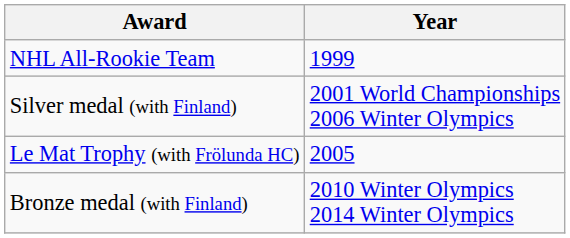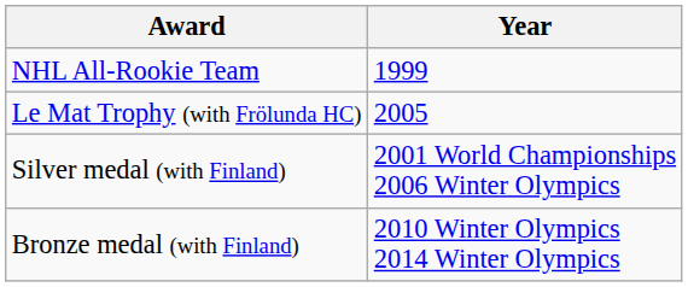 <table class="wikitable">
 <tr>
 <th>Award</th>
 <th>Year</th>
 </tr>
 <tr>
 <td><a href='#'>NHL All-Rookie Team</a></td>
 <td><a href='#'>1999</a></td>
 </tr>
 <tr>
+<td><a href='#'>Le Mat Trophy</a> <small>(with <a href='#'>Frölunda HC</a>)</small></td>
+<td><a href='#'>2005</a></td>
+</tr>
+<tr>
 <td>Silver medal <small>(with <a href='#'>Finland</a>)</small></td>
 <td><a href='#'>2001 World Championships</a><br> <a href='#'>2006 Winter Olympics</a></td>
-</tr>
-<tr>
-<td><a href='#'>Le Mat Trophy</a> <small>(with <a href='#'>Frölunda HC</a>)</small></td>
-<td><a href='#'>2005</a></td>
 </tr>
 <tr>
 <td>Bronze medal <small>(with <a href='#'>Finland</a>)</small></td>
 <td><a href='#'>2010 Winter Olympics</a><br> <a href='#'>2014 Winter Olympics</a></td>
 </tr>
 </table>
